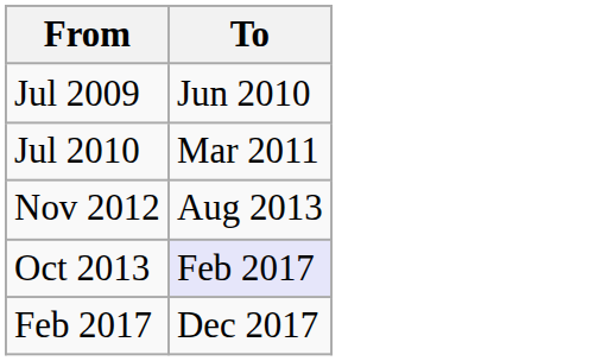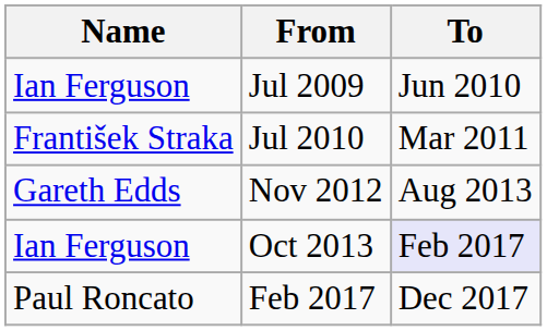 <table class="wikitable">
 <tr style="background:#efefef;">
+<th>Name</th>
 <th>From</th>
 <th>To</th>
 </tr>
 <tr>
+<td> <a href='#'>Ian Ferguson</a></td>
 <td>Jul 2009</td>
 <td>Jun 2010</td>
 </tr>
 <tr>
+<td> <a href='#'>František Straka</a></td>
 <td>Jul 2010</td>
 <td>Mar 2011</td>
 </tr>
 <tr>
+<td> <a href='#'>Gareth Edds</a></td>
 <td>Nov 2012</td>
 <td>Aug 2013</td>
 </tr>
 <tr>
+<td> <a href='#'>Ian Ferguson</a></td>
 <td>Oct 2013</td>
 <td style="background: lavender;">Feb 2017</td>
 </tr>
 <tr>
+<td> Paul Roncato</td>
 <td>Feb 2017</td>
 <td>Dec 2017</td>
 </tr>
 </table>
